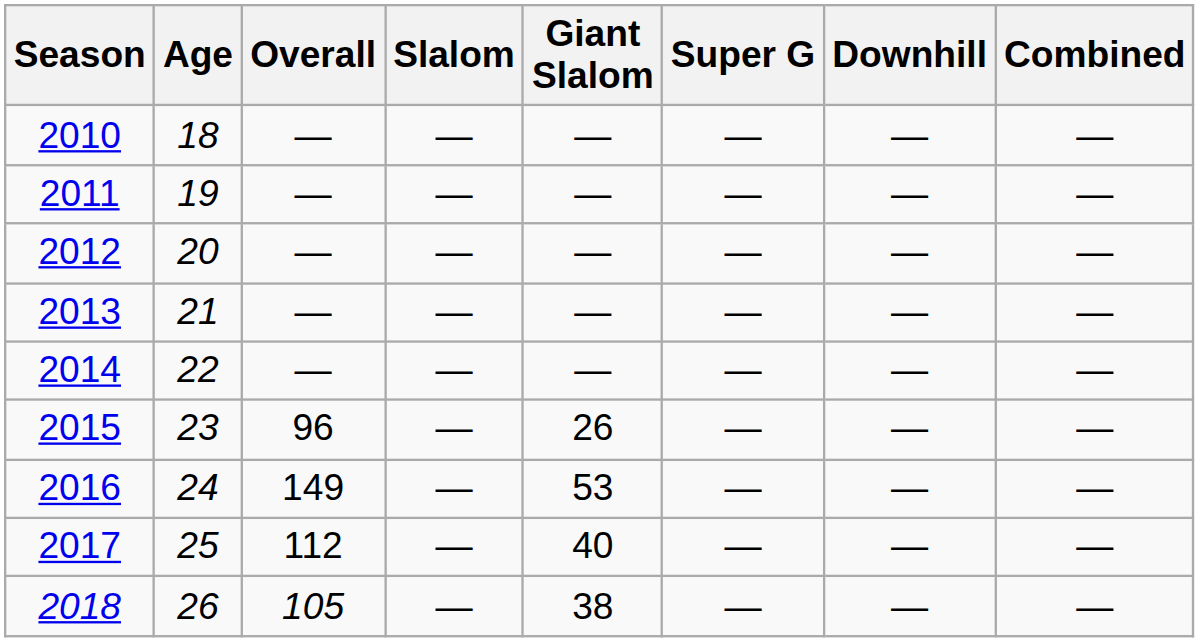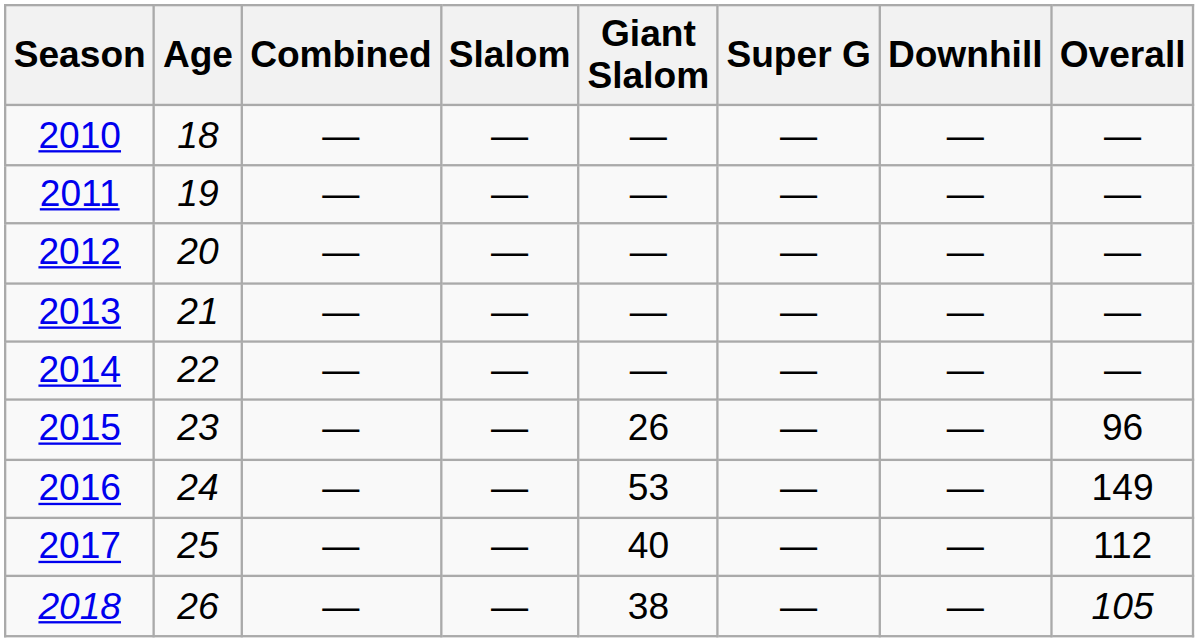 <table class=wikitable style="text-align:center">
 <tr>
 <th>Season</th>
 <th>Age</th>
-<th>Overall</th>
+<th>Combined</th>
 <th>Slalom</th>
 <th>Giant<br>Slalom</th>
 <th>Super G</th>
 <th>Downhill</th>
-<th>Combined</th>
+<th>Overall</th>
 </tr>
 <tr>
 <td><a href='#'>2010</a></td>
 <td><em>18</em></td>
 <td>—</td>
 <td>—</td>
 <td>—</td>
 <td>—</td>
 <td>—</td>
 <td>—</td>
 </tr>
 <tr>
 <td><a href='#'>2011</a></td>
 <td><em>19</em></td>
 <td>—</td>
 <td>—</td>
 <td>—</td>
 <td>—</td>
 <td>—</td>
 <td>—</td>
 </tr>
 <tr>
 <td><a href='#'>2012</a></td>
 <td><em>20</em></td>
 <td>—</td>
 <td>—</td>
 <td>—</td>
 <td>—</td>
 <td>—</td>
 <td>—</td>
 </tr>
 <tr>
 <td><a href='#'>2013</a></td>
 <td><em>21</em></td>
 <td>—</td>
 <td>—</td>
 <td>—</td>
 <td>—</td>
 <td>—</td>
 <td>—</td>
 </tr>
 <tr>
 <td><a href='#'>2014</a></td>
 <td><em>22</em></td>
 <td>—</td>
 <td>—</td>
 <td>—</td>
 <td>—</td>
 <td>—</td>
 <td>—</td>
 </tr>
 <tr>
 <td><a href='#'>2015</a></td>
 <td><em>23</em></td>
-<td>96</td>
+<td>—</td>
 <td>—</td>
 <td>26</td>
 <td>—</td>
 <td>—</td>
-<td>—</td>
+<td>96</td>
 </tr>
 <tr>
 <td><a href='#'>2016</a></td>
 <td><em>24</em></td>
-<td>149</td>
+<td>—</td>
 <td>—</td>
 <td>53</td>
 <td>—</td>
 <td>—</td>
-<td>—</td>
+<td>149</td>
 </tr>
 <tr>
 <td><a href='#'>2017</a></td>
 <td><em>25</em></td>
-<td>112</td>
+<td>—</td>
 <td>—</td>
 <td>40</td>
 <td>—</td>
 <td>—</td>
-<td>—</td>
+<td>112</td>
 </tr>
 <tr>
 <td><em><a href='#'>2018</a></em></td>
 <td><em>26</em></td>
-<td><em>105</em></td>
+<td>—</td>
 <td>—</td>
 <td>38</td>
 <td>—</td>
 <td>—</td>
-<td>—</td>
+<td><em>105</em></td>
 </tr>
 </table>
